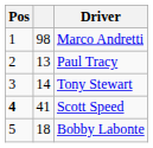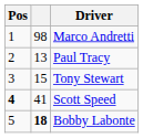 <table class="wikitable" style="font-size:98%">
 <tr>
 <th>Pos</th>
 <th></th>
 <th>Driver</th>
 </tr>
 <tr>
 <td>1</td>
 <td>98</td>
 <td><a href='#'>Marco Andretti</a></td>
 </tr>
 <tr>
 <td>2</td>
 <td>13</td>
 <td><a href='#'>Paul Tracy</a></td>
 </tr>
 <tr>
 <td>3</td>
-<td>14</td>
+<td>15</td>
 <td><a href='#'>Tony Stewart</a></td>
 </tr>
 <tr>
 <td><strong>4</strong></td>
 <td>41</td>
 <td><a href='#'>Scott Speed</a></td>
 </tr>
 <tr>
 <td>5</td>
-<td>18</td>
+<td><strong>18</strong></td>
 <td><a href='#'>Bobby Labonte</a></td>
 </tr>
 </table>
